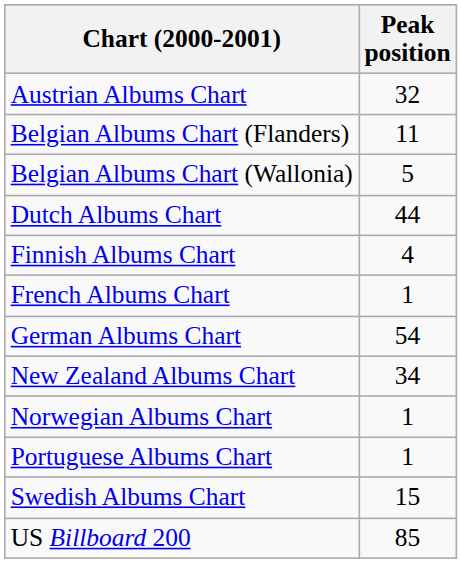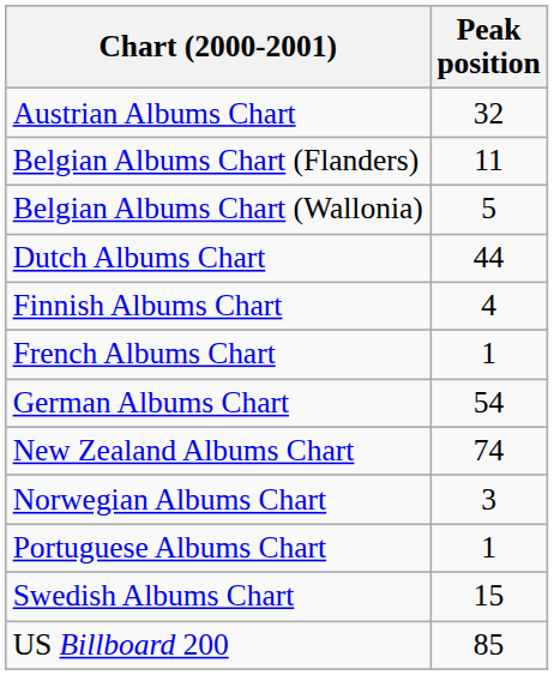 <table class="wikitable sortable">
 <tr>
 <th>Chart (2000-2001)</th>
 <th>Peak<br>position</th>
 </tr>
 <tr>
 <td><a href='#'>Austrian Albums Chart</a></td>
 <td style="text-align:center;">32</td>
 </tr>
 <tr>
 <td><a href='#'>Belgian Albums Chart</a> (Flanders)</td>
 <td style="text-align:center;">11</td>
 </tr>
 <tr>
 <td><a href='#'>Belgian Albums Chart</a> (Wallonia)</td>
 <td style="text-align:center;">5</td>
 </tr>
 <tr>
 <td><a href='#'>Dutch Albums Chart</a></td>
 <td style="text-align:center;">44</td>
 </tr>
 <tr>
 <td><a href='#'>Finnish Albums Chart</a></td>
 <td style="text-align:center;">4</td>
 </tr>
 <tr>
 <td><a href='#'>French Albums Chart</a></td>
 <td style="text-align:center;">1</td>
 </tr>
 <tr>
 <td><a href='#'>German Albums Chart</a></td>
 <td style="text-align:center;">54</td>
 </tr>
 <tr>
 <td><a href='#'>New Zealand Albums Chart</a></td>
-<td style="text-align:center;">34</td>
+<td style="text-align:center;">74</td>
 </tr>
 <tr>
 <td><a href='#'>Norwegian Albums Chart</a></td>
-<td style="text-align:center;">1</td>
+<td style="text-align:center;">3</td>
 </tr>
 <tr>
 <td><a href='#'>Portuguese Albums Chart</a></td>
 <td style="text-align:center;">1</td>
 </tr>
 <tr>
 <td><a href='#'>Swedish Albums Chart</a></td>
 <td style="text-align:center;">15</td>
 </tr>
 <tr>
 <td>US <a href='#'><em>Billboard</em> 200</a></td>
 <td style="text-align:center;">85</td>
 </tr>
 </table>
